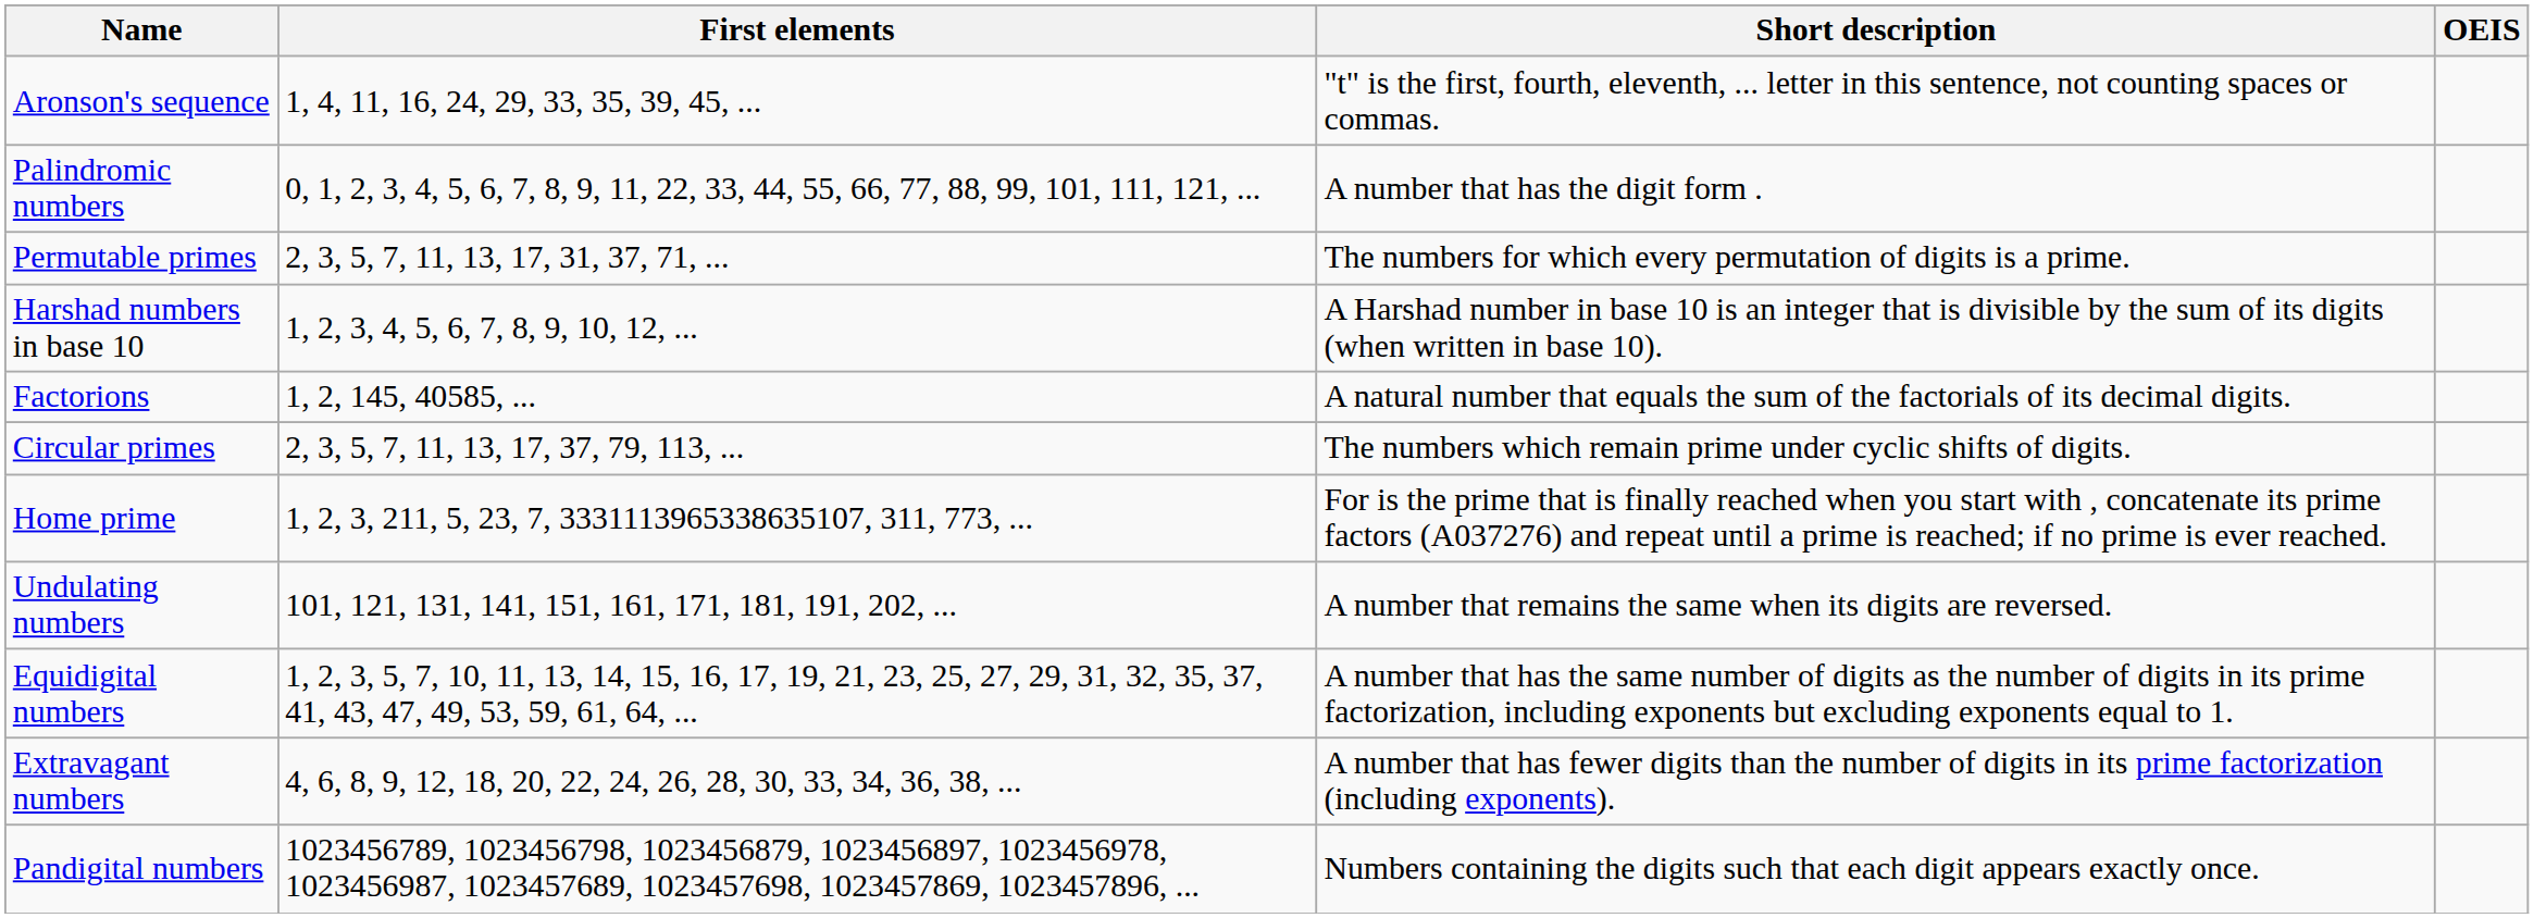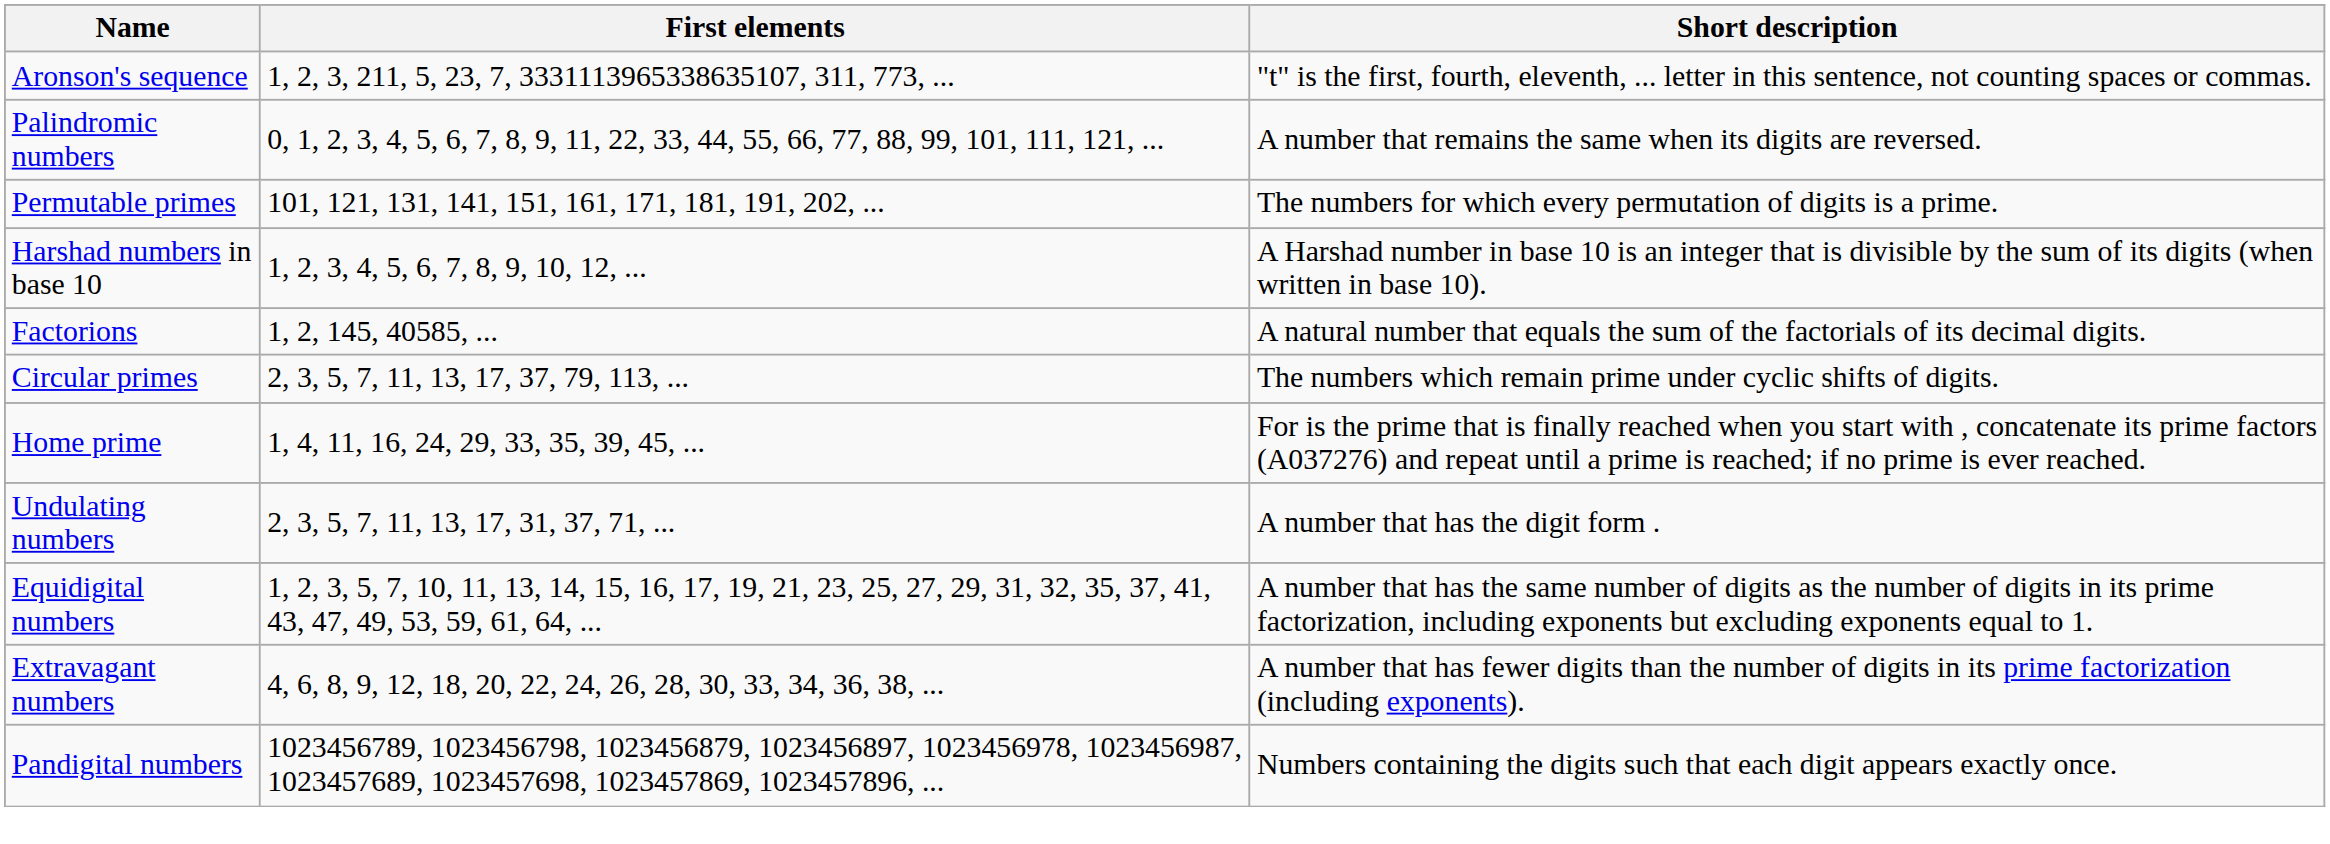 <table class="wikitable sortable">
 <tr>
 <th>Name</th>
 <th>First elements</th>
 <th>Short description</th>
-<th>OEIS</th>
 </tr>
 <tr>
 <td><a href='#'>Aronson's sequence</a></td>
-<td>1, 4, 11, 16, 24, 29, 33, 35, 39, 45, ...</td>
+<td>1, 2, 3, 211, 5, 23, 7, 3331113965338635107, 311, 773, ...</td>
 <td>"t" is the first, fourth, eleventh, ... letter in this sentence, not counting spaces or commas.</td>
-<td></td>
 </tr>
 <tr>
 <td><a href='#'>Palindromic numbers</a></td>
 <td>0, 1, 2, 3, 4, 5, 6, 7, 8, 9, 11, 22, 33, 44, 55, 66, 77, 88, 99, 101, 111, 121, ...</td>
-<td>A number that has the digit form .</td>
-<td></td>
+<td>A number that remains the same when its digits are reversed.</td>
 </tr>
 <tr>
 <td><a href='#'>Permutable primes</a></td>
-<td>2, 3, 5, 7, 11, 13, 17, 31, 37, 71, ...</td>
+<td>101, 121, 131, 141, 151, 161, 171, 181, 191, 202, ...</td>
 <td>The numbers for which every permutation of digits is a prime.</td>
-<td></td>
 </tr>
 <tr>
 <td><a href='#'>Harshad numbers</a> in base 10</td>
 <td>1, 2, 3, 4,  5,  6, 7, 8, 9, 10, 12, ...</td>
 <td>A Harshad number in base 10 is an integer that is divisible by the sum of its digits (when written in base 10).</td>
-<td></td>
 </tr>
 <tr>
 <td><a href='#'>Factorions</a></td>
 <td>1, 2, 145, 40585, ...</td>
 <td>A natural number that equals the sum of the factorials of its decimal digits.</td>
-<td></td>
 </tr>
 <tr>
 <td><a href='#'>Circular primes</a></td>
 <td>2, 3, 5, 7, 11, 13, 17, 37, 79, 113, ...</td>
 <td>The numbers which remain prime under cyclic shifts of digits.</td>
-<td></td>
 </tr>
 <tr>
 <td><a href='#'>Home prime</a></td>
-<td>1, 2, 3, 211, 5, 23, 7, 3331113965338635107, 311, 773, ...</td>
+<td>1, 4, 11, 16, 24, 29, 33, 35, 39, 45, ...</td>
 <td>For  is the prime that is finally reached when you start with , concatenate its prime factors (A037276) and repeat until a prime is reached;  if no prime is ever reached.</td>
-<td></td>
 </tr>
 <tr>
 <td><a href='#'>Undulating numbers</a></td>
-<td>101, 121, 131, 141, 151, 161, 171, 181, 191, 202, ...</td>
-<td>A number that remains the same when its digits are reversed.</td>
-<td></td>
+<td>2, 3, 5, 7, 11, 13, 17, 31, 37, 71, ...</td>
+<td>A number that has the digit form .</td>
 </tr>
 <tr>
 <td><a href='#'>Equidigital numbers</a></td>
 <td>1, 2, 3, 5, 7, 10, 11, 13, 14, 15, 16, 17, 19, 21, 23, 25, 27, 29, 31, 32, 35, 37, 41, 43, 47, 49, 53, 59, 61, 64, ...</td>
 <td>A number that has the same number of digits as the number of digits in its prime factorization, including exponents but excluding exponents equal to 1.</td>
-<td></td>
 </tr>
 <tr>
 <td><a href='#'>Extravagant numbers</a></td>
 <td>4, 6, 8, 9, 12, 18, 20, 22, 24, 26, 28, 30, 33, 34, 36, 38, ...</td>
 <td>A number that has fewer digits than the number of digits in its <a href='#'>prime factorization</a> (including <a href='#'>exponents</a>).</td>
-<td></td>
 </tr>
 <tr>
 <td><a href='#'>Pandigital numbers</a></td>
 <td>1023456789, 1023456798, 1023456879, 1023456897, 1023456978, 1023456987, 1023457689, 1023457698, 1023457869, 1023457896, ...</td>
 <td>Numbers containing the digits  such that each digit appears exactly once.</td>
-<td></td>
 </tr>
 </table>
